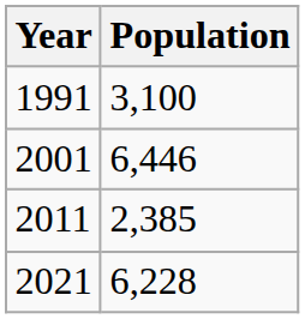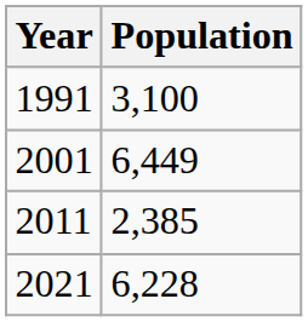 <table class=wikitable>
 <tr>
 <th>Year</th>
 <th>Population</th>
 </tr>
 <tr>
 <td>1991</td>
 <td>3,100</td>
 </tr>
 <tr>
 <td>2001</td>
-<td>6,446</td>
+<td>6,449</td>
 </tr>
 <tr>
 <td>2011</td>
 <td>2,385</td>
 </tr>
 <tr>
 <td>2021</td>
 <td>6,228</td>
 </tr>
 </table>
